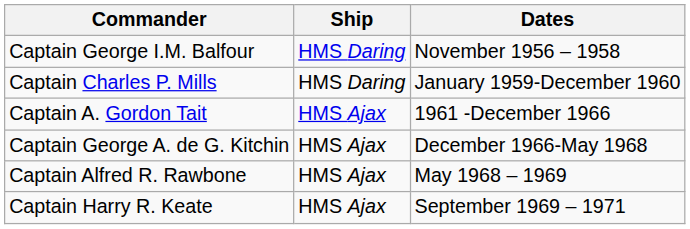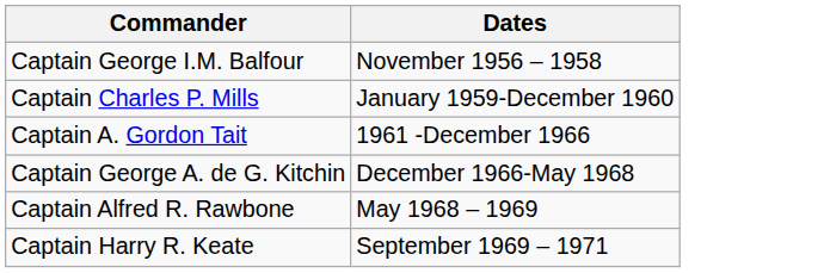 <table class="wikitable">
 <tr>
 <th>Commander</th>
-<th>Ship</th>
 <th>Dates</th>
 </tr>
 <tr>
 <td>Captain George I.M. Balfour</td>
-<td><a href='#'>HMS <em>Daring</em></a></td>
 <td>November 1956 – 1958</td>
 </tr>
 <tr>
 <td>Captain <a href='#'>Charles P. Mills</a></td>
-<td>HMS <em>Daring</em></td>
 <td>January 1959-December 1960</td>
 </tr>
 <tr>
 <td>Captain A. <a href='#'>Gordon Tait</a></td>
-<td><a href='#'>HMS <em>Ajax</em></a></td>
 <td>1961 -December 1966</td>
 </tr>
 <tr>
 <td>Captain George A. de G. Kitchin</td>
-<td>HMS <em>Ajax</em></td>
 <td>December 1966-May 1968</td>
 </tr>
 <tr>
 <td>Captain Alfred R. Rawbone</td>
-<td>HMS <em>Ajax</em></td>
 <td>May 1968 – 1969</td>
 </tr>
 <tr>
 <td>Captain Harry R. Keate</td>
-<td>HMS <em>Ajax</em></td>
 <td>September 1969 – 1971</td>
 </tr>
 </table>
